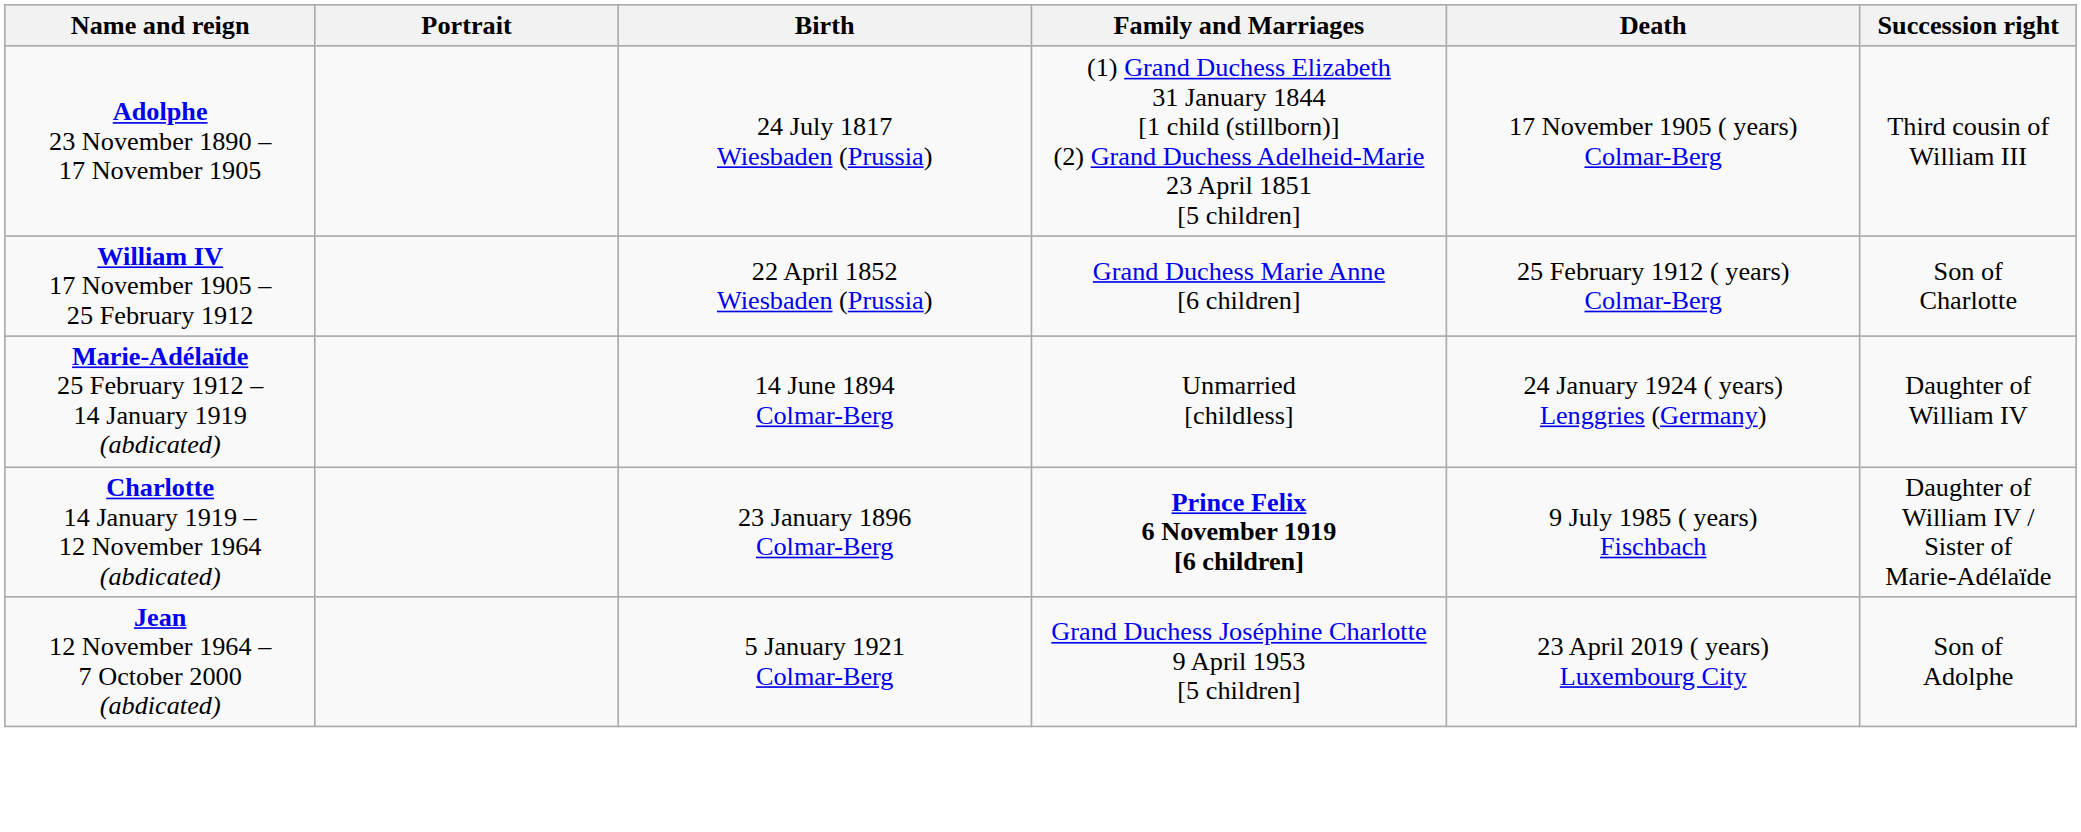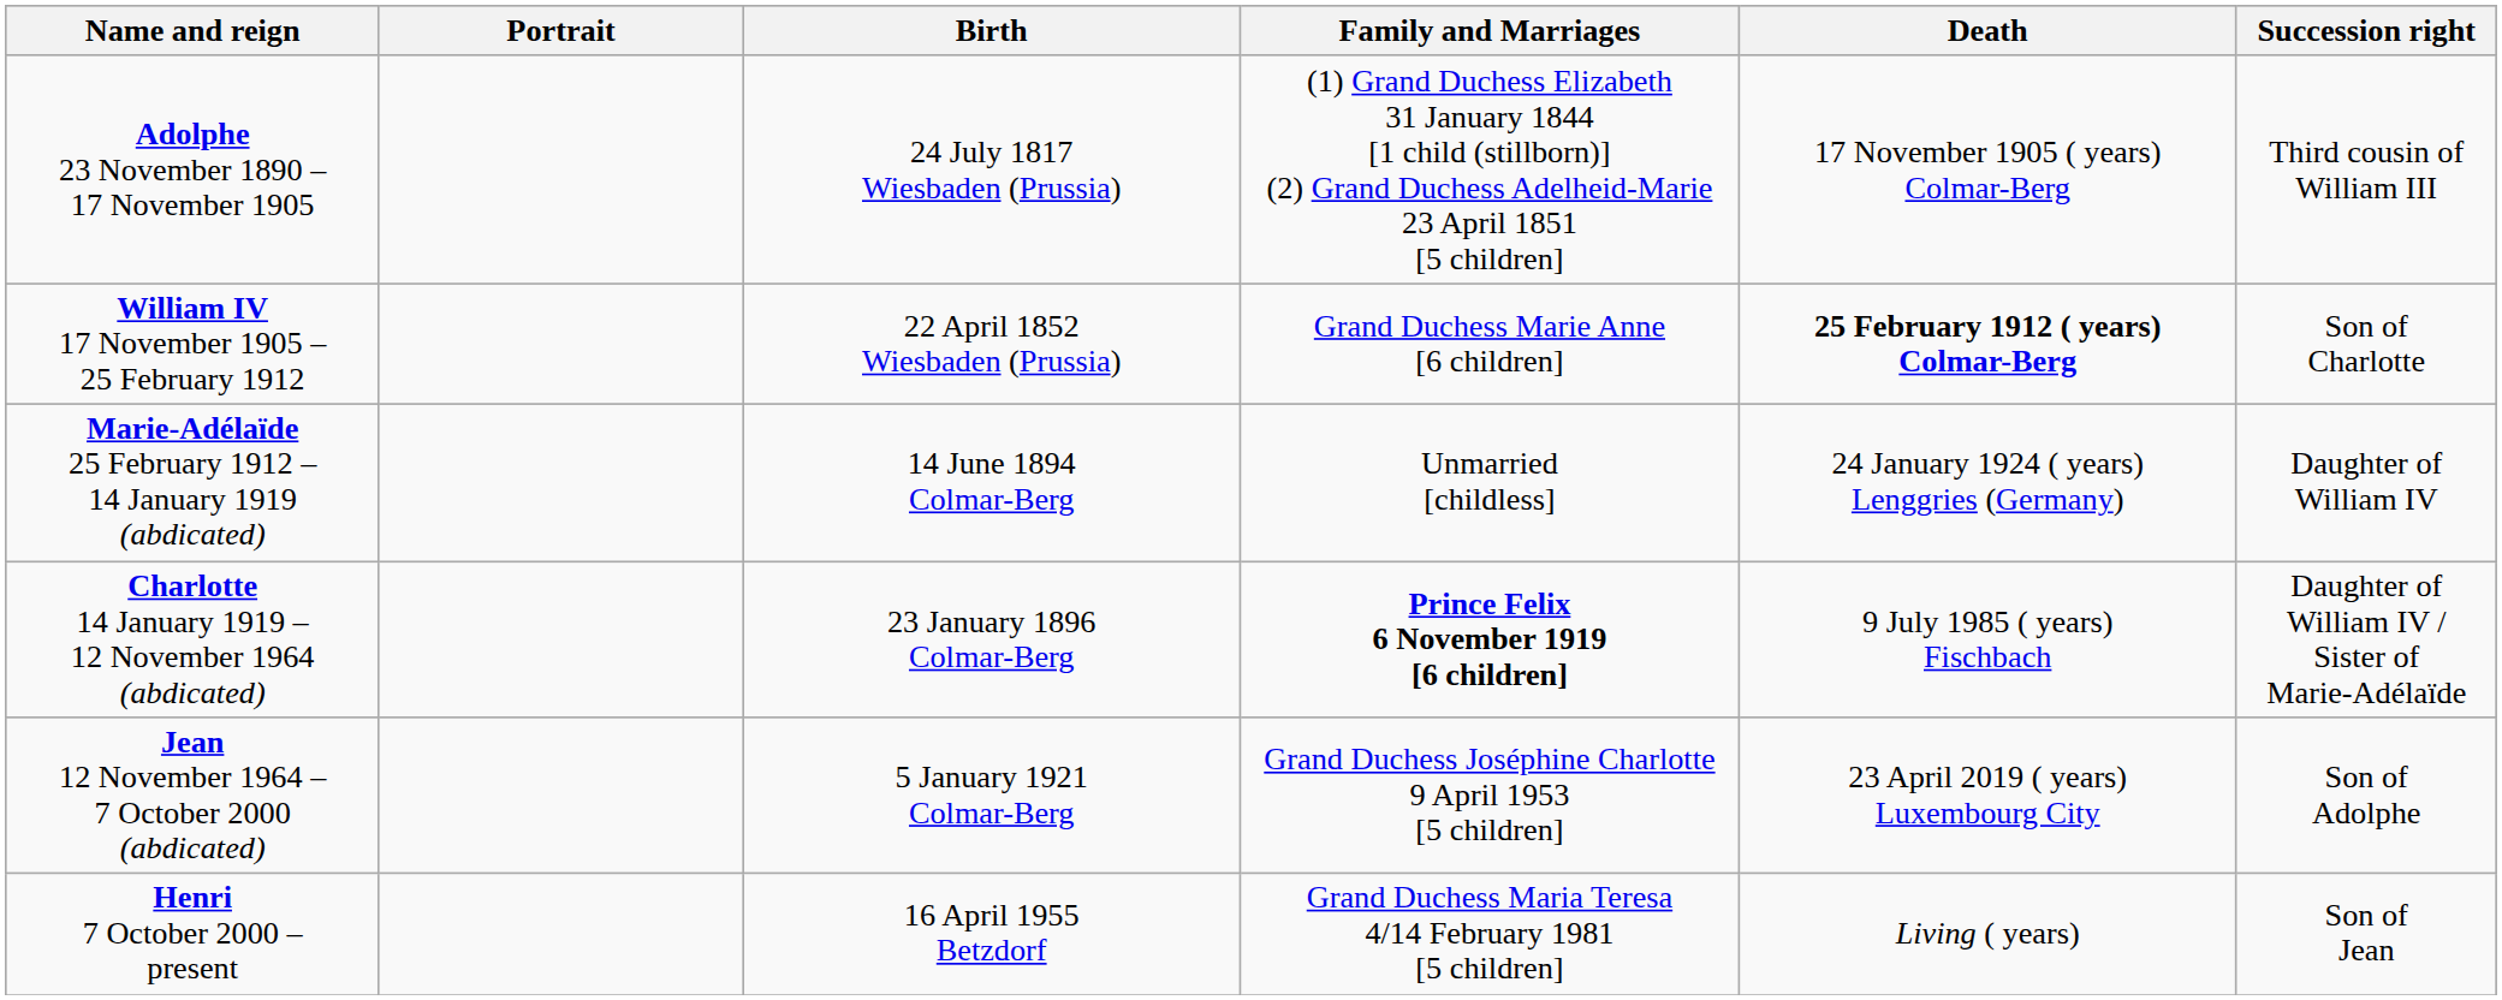 <table style="text-align:center; width:100%" class="wikitable">
 <tr>
 <th width=15%>Name and reign</th>
 <th style="width:105px;">Portrait</th>
 <th width=20%>Birth</th>
 <th width=20%>Family and Marriages</th>
 <th width="20%">Death</th>
 <th width=15>Succession right</th>
 </tr>
 <tr>
 <td style="text-align:center;"><strong><a href='#'>Adolphe</a></strong><br>23 November 1890 –<br>17 November 1905</td>
 <td></td>
 <td style="text-align:center;">24 July 1817<br><a href='#'>Wiesbaden</a> (<a href='#'>Prussia</a>)</td>
 <td style="text-align:center;">(1) <a href='#'>Grand Duchess Elizabeth</a><br>31 January 1844<br>[1 child (stillborn)]<br>(2) <a href='#'>Grand Duchess Adelheid-Marie</a><br>23 April 1851<br>[5 children]</td>
 <td style="text-align:center;">17 November 1905 ( years)<br><a href='#'>Colmar-Berg</a></td>
 <td style="text-align:center;">Third cousin of <br>William III</td>
 </tr>
 <tr>
 <td style="text-align:center;"><strong><a href='#'>William IV</a></strong><br>17 November 1905 –<br>25 February 1912</td>
 <td></td>
 <td style="text-align:center;">22 April 1852<br><a href='#'>Wiesbaden</a> (<a href='#'>Prussia</a>)</td>
 <td style="text-align:center;"><a href='#'>Grand Duchess Marie Anne</a><br>[6 children]</td>
-<td style="text-align:center;">25 February 1912 ( years)<br><a href='#'>Colmar-Berg</a></td>
+<td style="text-align:center;"><strong>25 February 1912 ( years)<br><a href='#'>Colmar-Berg</a></strong></td>
 <td style="text-align:center;">Son of<br>Charlotte</td>
 </tr>
 <tr>
 <td style="text-align:center;"><strong><a href='#'>Marie-Adélaïde</a></strong><br>25 February 1912 –<br>14 January 1919<br><em>(abdicated)</em></td>
 <td></td>
 <td style="text-align:center;">14 June 1894<br><a href='#'>Colmar-Berg</a></td>
 <td style="text-align:center;">Unmarried<br>[childless]</td>
 <td style="text-align:center;">24 January 1924 ( years)<br><a href='#'>Lenggries</a> (<a href='#'>Germany</a>)</td>
 <td style="text-align:center;">Daughter of<br>William IV</td>
 </tr>
 <tr>
 <td style="text-align:center;"><strong><a href='#'>Charlotte</a></strong><br>14 January 1919 –<br>12 November 1964<br><em>(abdicated)</em></td>
 <td></td>
 <td style="text-align:center;">23 January 1896<br><a href='#'>Colmar-Berg</a></td>
 <td style="text-align:center;"><strong><a href='#'>Prince Felix</a><br>6 November 1919<br>[6 children]</strong></td>
 <td style="text-align:center;">9 July 1985 ( years)<br><a href='#'>Fischbach</a></td>
 <td style="text-align:center;">Daughter of<br>William IV /<br>Sister of<br>Marie-Adélaïde</td>
 </tr>
 <tr>
 <td style="text-align:center;"><strong><a href='#'>Jean</a></strong><br>12 November 1964 –<br>7 October 2000<br><em>(abdicated)</em></td>
 <td></td>
 <td style="text-align:center;">5 January 1921<br><a href='#'>Colmar-Berg</a></td>
 <td style="text-align:center;"><a href='#'>Grand Duchess Joséphine Charlotte</a><br>9 April 1953<br>[5 children]</td>
 <td style="text-align:center;">23 April 2019 ( years)<br><a href='#'>Luxembourg City</a></td>
 <td style="text-align:center;">Son of<br>Adolphe</td>
 </tr>
+<tr>
+<td style="text-align:center;"><strong><a href='#'>Henri</a></strong><br>7 October 2000 –<br>present</td>
+<td></td>
+<td style="text-align:center;">16 April 1955<br><a href='#'>Betzdorf</a></td>
+<td style="text-align:center;"><a href='#'>Grand Duchess Maria Teresa</a><br>4/14 February 1981<br>[5 children]</td>
+<td style="text-align:center;"><em>Living</em> ( years)</td>
+<td style="text-align:center;">Son of<br>Jean</td>
+</tr>
 </table>
